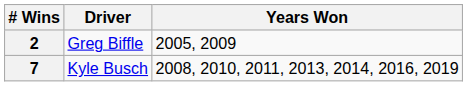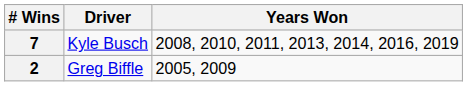 <table class="wikitable" style="font-size: 95%;">
 <tr>
 <th># Wins</th>
 <th>Driver</th>
 <th>Years Won</th>
 </tr>
 <tr>
+<th>7</th>
+<td><a href='#'>Kyle Busch</a></td>
+<td>2008, 2010, 2011, 2013, 2014, 2016, 2019</td>
+</tr>
+<tr>
 <th>2</th>
 <td><a href='#'>Greg Biffle</a></td>
 <td>2005, 2009</td>
 </tr>
-<tr>
-<th>7</th>
-<td><a href='#'>Kyle Busch</a></td>
-<td>2008, 2010, 2011, 2013, 2014, 2016, 2019</td>
-</tr>
 </table>
